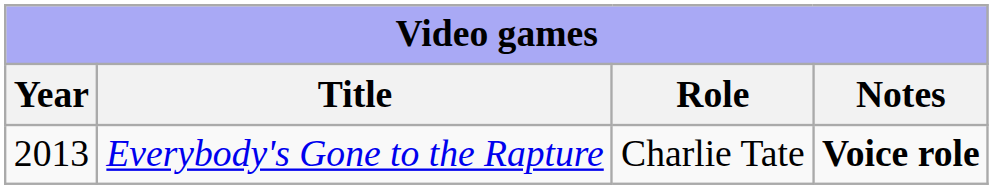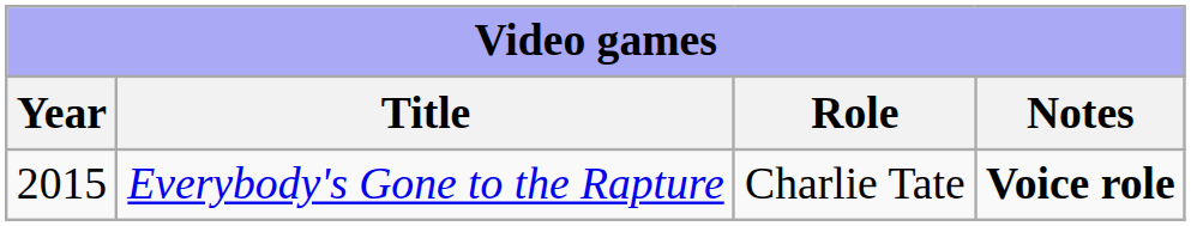 <table class="wikitable sortable">
 <tr>
 <th colspan=4 style="background:#A9A9F5;">Video games</th>
 </tr>
 <tr>
 <th>Year</th>
 <th>Title</th>
 <th>Role</th>
 <th>Notes</th>
 </tr>
 <tr>
-<td>2013</td>
+<td>2015</td>
 <td><em><a href='#'>Everybody's Gone to the Rapture</a></em></td>
 <td>Charlie Tate</td>
 <td><strong>Voice role</strong></td>
 </tr>
 </table>
